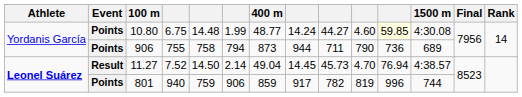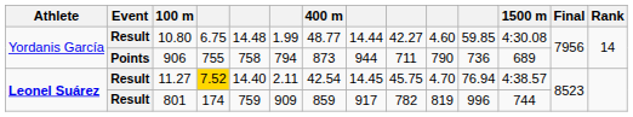 <table class="wikitable" style="font-size:90%;">
 <tr>
 <th>Athlete</th>
 <th>Event</th>
 <th>100 m</th>
 <th></th>
 <th></th>
 <th></th>
 <th>400 m</th>
 <th></th>
 <th></th>
 <th></th>
 <th></th>
 <th>1500 m</th>
 <th>Final</th>
 <th>Rank</th>
 </tr>
 <tr align=center>
 <td rowspan=2 align=left><a href='#'>Yordanis García</a></td>
-<th style="font-size:95%">Points</th>
+<th style="font-size:95%">Result</th>
 <td>10.80</td>
 <td>6.75</td>
 <td>14.48</td>
 <td>1.99</td>
 <td>48.77</td>
-<td>14.24</td>
-<td>44.27</td>
+<td>14.44</td>
+<td>42.27</td>
 <td>4.60</td>
-<td style="background: lightyellow;">59.85</td>
+<td>59.85</td>
 <td>4:30.08</td>
 <td rowspan=2>7956</td>
 <td rowspan=2>14</td>
 </tr>
 <tr align=center>
 <th style="font-size:95%">Points</th>
 <td>906</td>
 <td>755</td>
 <td>758</td>
 <td>794</td>
 <td>873</td>
 <td>944</td>
 <td>711</td>
 <td>790</td>
 <td>736</td>
 <td>689</td>
 </tr>
 <tr align=center>
 <td rowspan=2 align=left><strong><a href='#'>Leonel Suárez</a></strong></td>
 <th style="font-size:95%">Result</th>
 <td>11.27</td>
-<td>7.52</td>
-<td>14.50</td>
-<td>2.14</td>
-<td>49.04</td>
+<td style="background: gold;">7.52</td>
+<td>14.40</td>
+<td>2.11</td>
+<td>42.54</td>
 <td>14.45</td>
-<td>45.73</td>
+<td>45.75</td>
 <td>4.70</td>
 <td>76.94</td>
 <td>4:38.57</td>
 <td rowspan=2>8523</td>
 <td rowspan=2></td>
 </tr>
 <tr align=center>
-<th style="font-size:95%">Points</th>
+<th style="font-size:95%">Result</th>
 <td>801</td>
-<td>940</td>
+<td>174</td>
 <td>759</td>
-<td>906</td>
+<td>909</td>
 <td>859</td>
 <td>917</td>
 <td>782</td>
 <td>819</td>
 <td>996</td>
 <td>744</td>
 </tr>
 </table>
